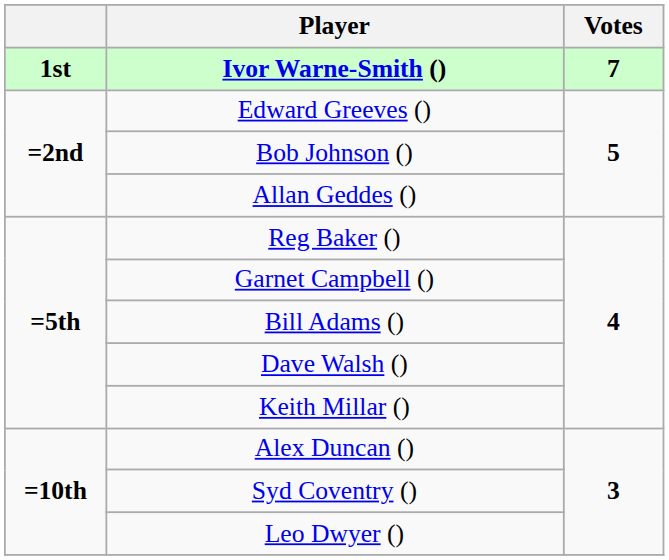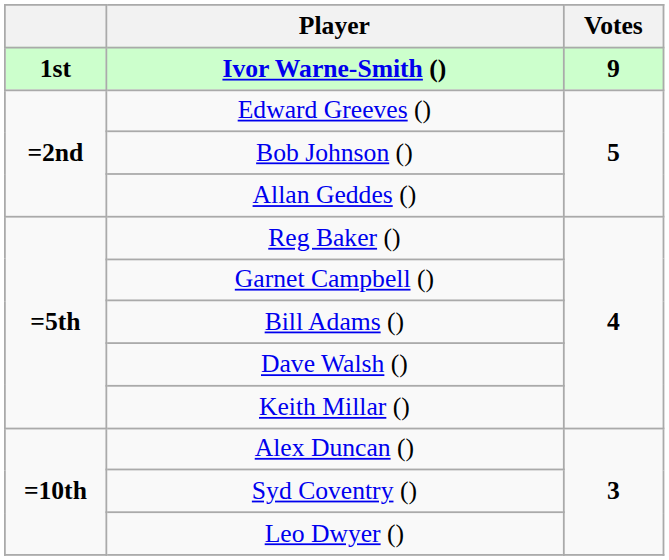 <table class="wikitable" style="text-align: center; font-size: 90%;">
 <tr>
 <th width="50"></th>
 <th width="250">Player</th>
 <th width="50">Votes</th>
 </tr>
 <tr style="background: #CCFFCC; font-weight: bold;" |>
 <td><strong>1st</strong></td>
 <td><a href='#'>Ivor Warne-Smith</a> ()</td>
-<td><strong>7</strong></td>
+<td><strong>9</strong></td>
 </tr>
 <tr>
 <td rowspan=3><strong>=2nd</strong></td>
 <td><a href='#'>Edward Greeves</a> ()</td>
 <td rowspan=3><strong>5</strong></td>
 </tr>
 <tr>
 <td><a href='#'>Bob Johnson</a> ()</td>
 </tr>
 <tr>
 <td><a href='#'>Allan Geddes</a> ()</td>
 </tr>
 <tr>
 <td rowspan=5><strong>=5th</strong></td>
 <td><a href='#'>Reg Baker</a> ()</td>
 <td rowspan=5><strong>4</strong></td>
 </tr>
 <tr>
 <td><a href='#'>Garnet Campbell</a> ()</td>
 </tr>
 <tr>
 <td><a href='#'>Bill Adams</a> ()</td>
 </tr>
 <tr>
 <td><a href='#'>Dave Walsh</a> ()</td>
 </tr>
 <tr>
 <td><a href='#'>Keith Millar</a> ()</td>
 </tr>
 <tr>
 <td rowspan=3><strong>=10th</strong></td>
 <td><a href='#'>Alex Duncan</a> ()</td>
 <td rowspan=3><strong>3</strong></td>
 </tr>
 <tr>
 <td><a href='#'>Syd Coventry</a> ()</td>
 </tr>
 <tr>
 <td><a href='#'>Leo Dwyer</a> ()</td>
 </tr>
 </table>
